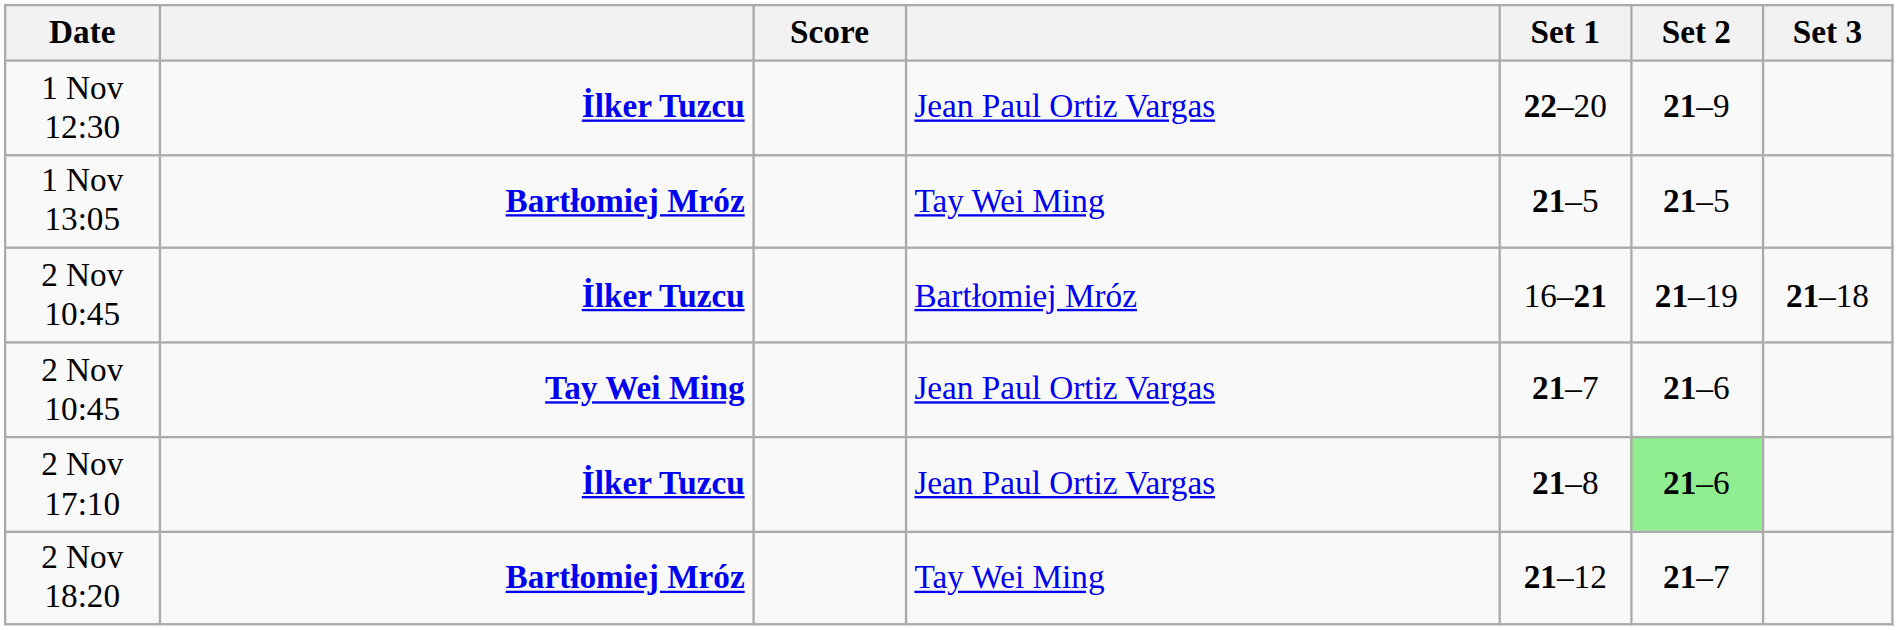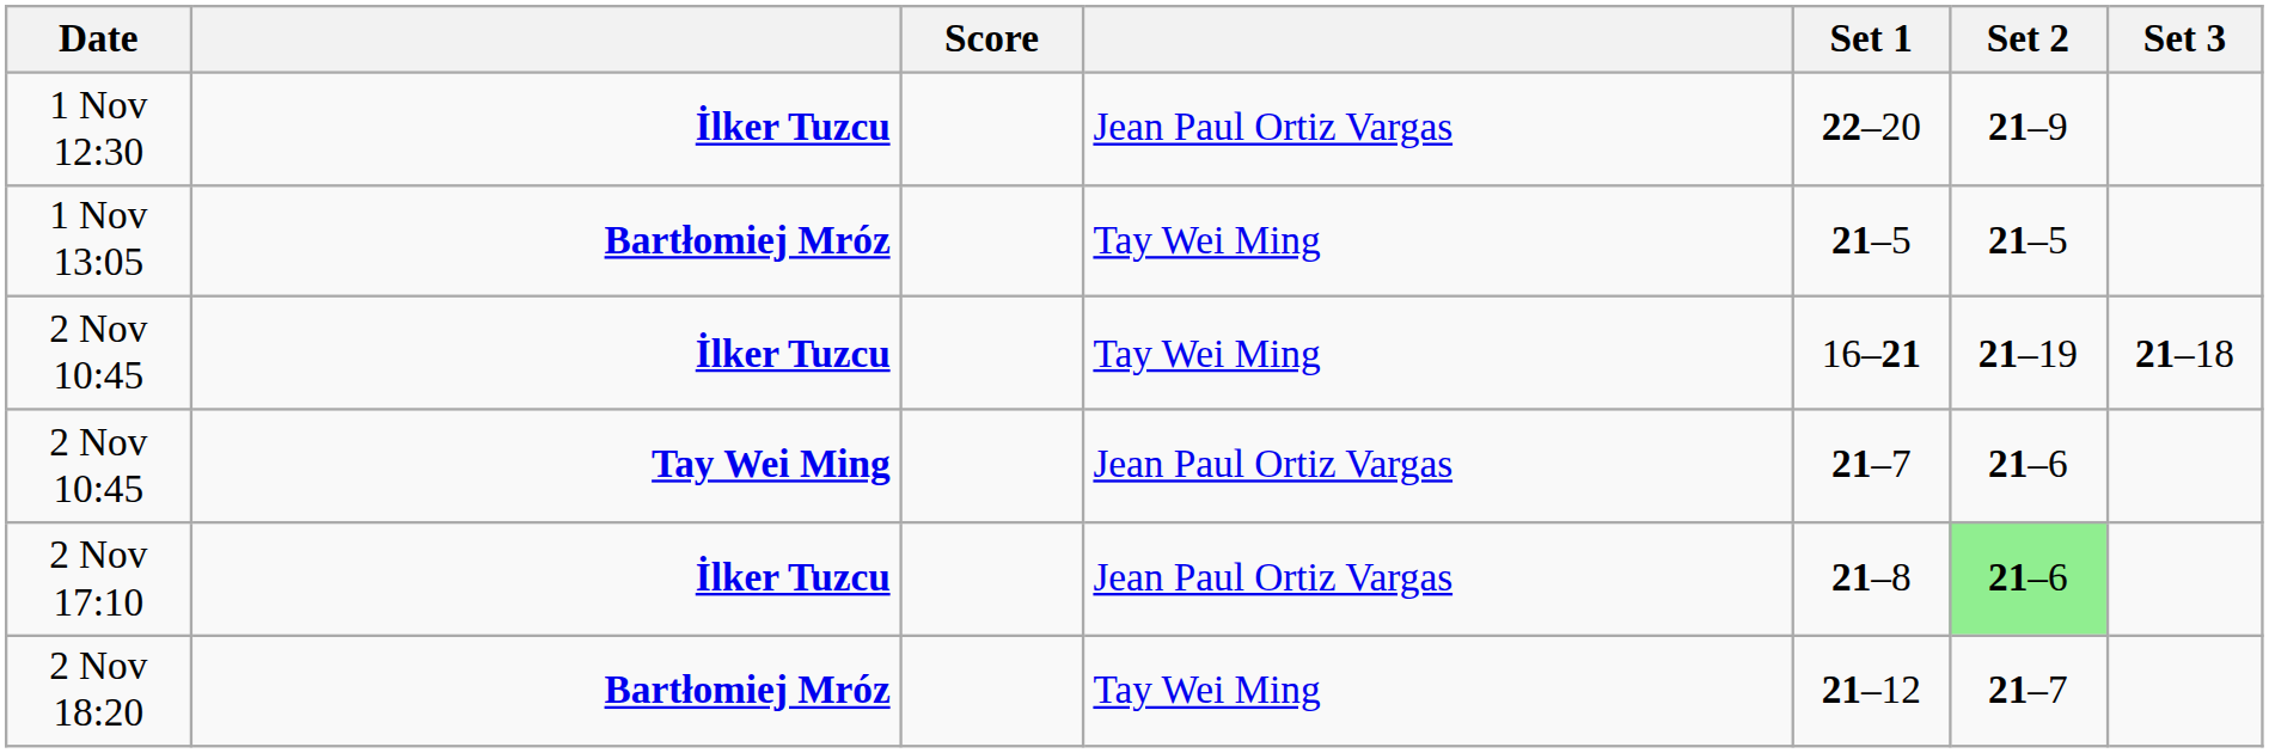 <table class="wikitable" style="text-align:center; font-size:90%">
 <tr>
 <th width="60">Date</th>
 <th align="right" width="250"></th>
 <th width="60">Score</th>
 <th align="left" width="250"></th>
 <th width="50">Set 1</th>
 <th width="50">Set 2</th>
 <th width="50">Set 3</th>
 </tr>
 <tr>
 <td>1 Nov<br>12:30</td>
 <td align="right"><strong><a href='#'>İlker Tuzcu</a></strong> </td>
 <td align="center"></td>
 <td align="left"> <a href='#'>Jean Paul Ortiz Vargas</a></td>
 <td><strong>22</strong>–20</td>
 <td><strong>21</strong>–9</td>
 <td></td>
 </tr>
 <tr>
 <td>1 Nov<br>13:05</td>
 <td align="right"><strong><a href='#'>Bartłomiej Mróz</a></strong> </td>
 <td align="center"></td>
 <td align="left"> <a href='#'>Tay Wei Ming</a></td>
 <td><strong>21</strong>–5</td>
 <td><strong>21</strong>–5</td>
 <td></td>
 </tr>
 <tr>
 <td>2 Nov<br>10:45</td>
 <td align="right"><strong><a href='#'>İlker Tuzcu</a></strong> </td>
 <td align="center"></td>
-<td align="left"> <a href='#'>Bartłomiej Mróz</a></td>
+<td align="left"> <a href='#'>Tay Wei Ming</a></td>
 <td>16–<strong>21</strong></td>
 <td><strong>21</strong>–19</td>
 <td><strong>21</strong>–18</td>
 </tr>
 <tr>
 <td>2 Nov<br>10:45</td>
 <td align="right"><strong><a href='#'>Tay Wei Ming</a></strong> </td>
 <td align="center"></td>
 <td align="left"> <a href='#'>Jean Paul Ortiz Vargas</a></td>
 <td><strong>21</strong>–7</td>
 <td><strong>21</strong>–6</td>
 <td></td>
 </tr>
 <tr>
 <td>2 Nov<br>17:10</td>
 <td align="right"><strong><a href='#'>İlker Tuzcu</a></strong> </td>
 <td align="center"></td>
 <td align="left"> <a href='#'>Jean Paul Ortiz Vargas</a></td>
 <td><strong>21</strong>–8</td>
 <td style="background: lightgreen;"><strong>21</strong>–6</td>
 <td></td>
 </tr>
 <tr>
 <td>2 Nov<br>18:20</td>
 <td align="right"><strong><a href='#'>Bartłomiej Mróz</a></strong> </td>
 <td align="center"></td>
 <td align="left"> <a href='#'>Tay Wei Ming</a></td>
 <td><strong>21</strong>–12</td>
 <td><strong>21</strong>–7</td>
 <td></td>
 </tr>
 </table>
